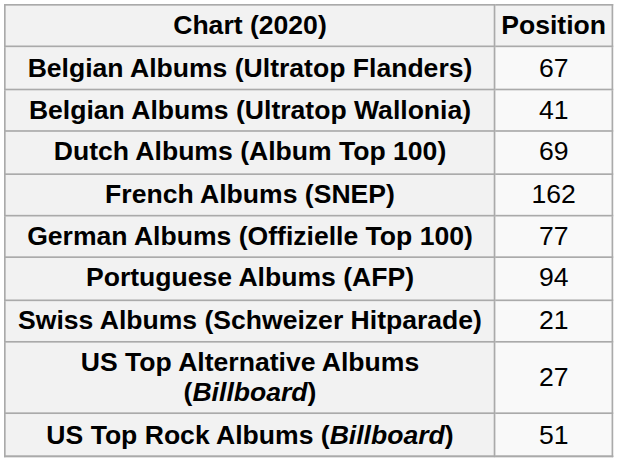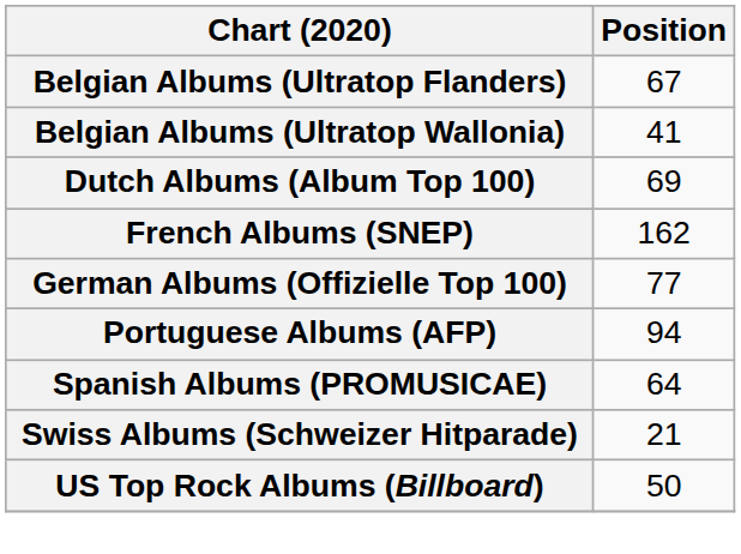 <table class="wikitable sortable plainrowheaders" style="text-align:center">
 <tr>
 <th scope="col" style="width:18em;">Chart (2020)</th>
 <th scope="col">Position</th>
 </tr>
 <tr>
 <th scope="row">Belgian Albums (Ultratop Flanders)</th>
 <td>67</td>
 </tr>
 <tr>
 <th scope="row">Belgian Albums (Ultratop Wallonia)</th>
 <td>41</td>
 </tr>
 <tr>
 <th scope="row">Dutch Albums (Album Top 100)</th>
 <td>69</td>
 </tr>
 <tr>
 <th scope="row">French Albums (SNEP)</th>
 <td>162</td>
 </tr>
 <tr>
 <th scope="row">German Albums (Offizielle Top 100)</th>
 <td>77</td>
 </tr>
 <tr>
 <th scope="row">Portuguese Albums (AFP)</th>
 <td>94</td>
 </tr>
 <tr>
+<th scope="row">Spanish Albums (PROMUSICAE)</th>
+<td>64</td>
+</tr>
+<tr>
 <th scope="row">Swiss Albums (Schweizer Hitparade)</th>
 <td>21</td>
 </tr>
 <tr>
-<th scope="row">US Top Alternative Albums (<em>Billboard</em>)</th>
-<td>27</td>
-</tr>
-<tr>
 <th scope="row">US Top Rock Albums (<em>Billboard</em>)</th>
-<td>51</td>
+<td>50</td>
 </tr>
 <tr>
 </tr>
 </table>
